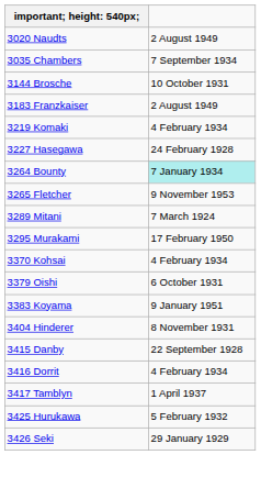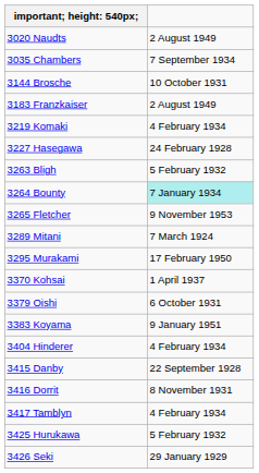 <table class="wikitable" style="font-size: 89%; float: left; width: 24em; margin-right: 1em; line-height: 1.65em">
 <tr>
 <th>important; height: 540px;</th>
 </tr>
 <tr>
 <td><a href='#'>3020 Naudts</a></td>
 <td>2 August 1949</td>
 </tr>
 <tr>
 <td><a href='#'>3035 Chambers</a></td>
 <td>7 September 1934</td>
 </tr>
 <tr>
 <td><a href='#'>3144 Brosche</a></td>
 <td>10 October 1931</td>
 </tr>
 <tr>
 <td><a href='#'>3183 Franzkaiser</a></td>
 <td>2 August 1949</td>
 </tr>
 <tr>
 <td><a href='#'>3219 Komaki</a></td>
 <td>4 February 1934</td>
 </tr>
 <tr>
 <td><a href='#'>3227 Hasegawa</a></td>
 <td>24 February 1928</td>
 </tr>
 <tr>
+<td><a href='#'>3263 Bligh</a></td>
+<td>5 February 1932</td>
+</tr>
+<tr>
 <td><a href='#'>3264 Bounty</a></td>
 <td style="background: paleturquoise;">7 January 1934</td>
 </tr>
 <tr>
 <td><a href='#'>3265 Fletcher</a></td>
 <td>9 November 1953</td>
 </tr>
 <tr>
 <td><a href='#'>3289 Mitani</a></td>
 <td>7 March 1924</td>
 </tr>
 <tr>
 <td><a href='#'>3295 Murakami</a></td>
 <td>17 February 1950</td>
 </tr>
 <tr>
 <td><a href='#'>3370 Kohsai</a></td>
-<td>4 February 1934</td>
+<td>1 April 1937</td>
 </tr>
 <tr>
 <td><a href='#'>3379 Oishi</a></td>
 <td>6 October 1931</td>
 </tr>
 <tr>
 <td><a href='#'>3383 Koyama</a></td>
 <td>9 January 1951</td>
 </tr>
 <tr>
 <td><a href='#'>3404 Hinderer</a></td>
-<td>8 November 1931</td>
+<td>4 February 1934</td>
 </tr>
 <tr>
 <td><a href='#'>3415 Danby</a></td>
 <td>22 September 1928</td>
 </tr>
 <tr>
 <td><a href='#'>3416 Dorrit</a></td>
-<td>4 February 1934</td>
+<td>8 November 1931</td>
 </tr>
 <tr>
 <td><a href='#'>3417 Tamblyn</a></td>
-<td>1 April 1937</td>
+<td>4 February 1934</td>
 </tr>
 <tr>
 <td><a href='#'>3425 Hurukawa</a></td>
 <td>5 February 1932</td>
 </tr>
 <tr>
 <td><a href='#'>3426 Seki</a></td>
 <td>29 January 1929</td>
 </tr>
 </table>
